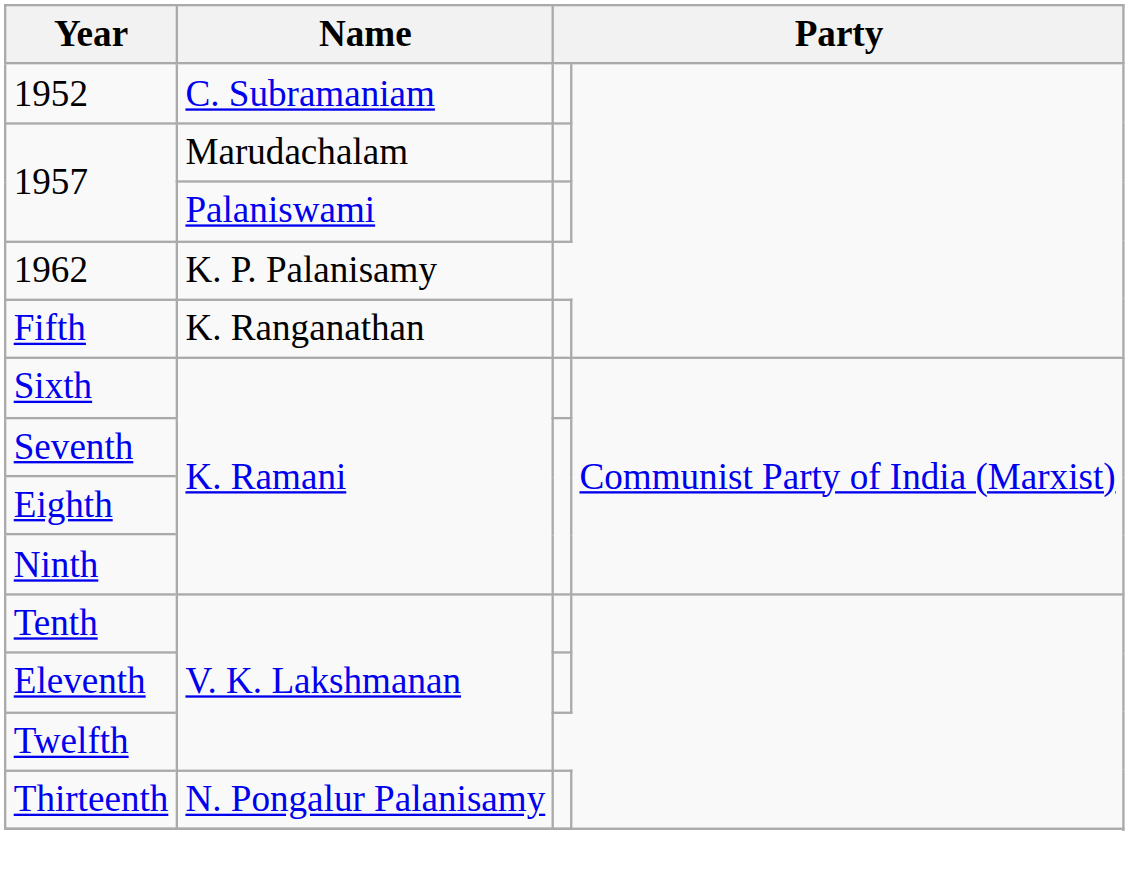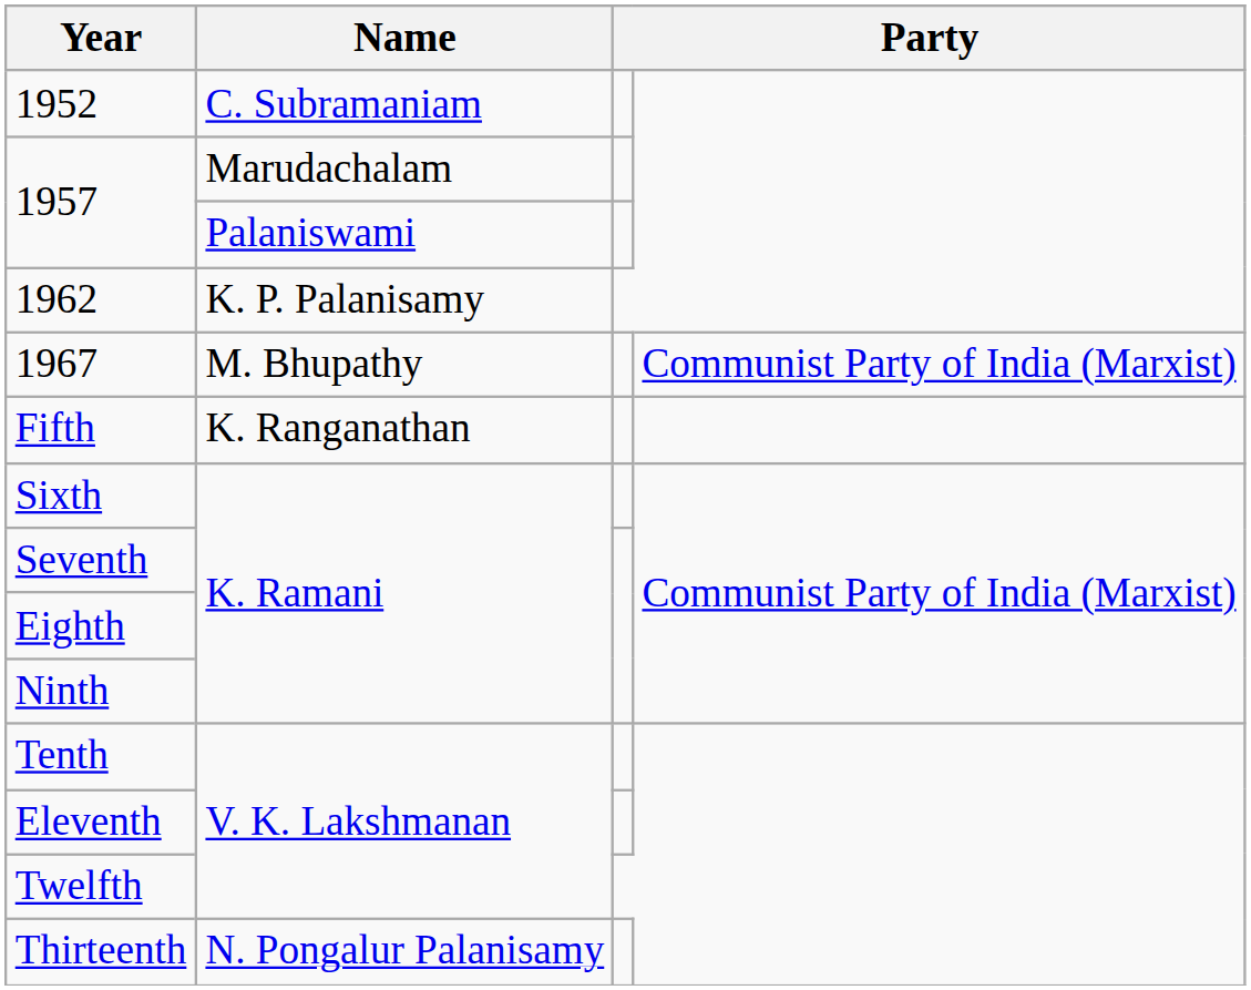 <table class="wikitable sortable">
 <tr>
 <th>Year</th>
 <th>Name</th>
 <th colspan="2">Party</th>
 </tr>
 <tr>
 <td>1952</td>
 <td><a href='#'>C. Subramaniam</a></td>
 <td></td>
 </tr>
 <tr --->
 <td rowspan="2">1957</td>
 <td>Marudachalam</td>
 <td></td>
 </tr>
 <tr>
 <td><a href='#'>Palaniswami</a></td>
 <td></td>
 </tr>
 <tr>
 <td>1962</td>
 <td>K. P. Palanisamy</td>
+</tr>
+<tr>
+<td>1967</td>
+<td>M. Bhupathy</td>
+<td></td>
+<td><a href='#'>Communist Party of India (Marxist)</a></td>
 </tr>
 <tr>
 <td><a href='#'>Fifth</a></td>
 <td>K. Ranganathan</td>
 <td></td>
 </tr>
 <tr>
 <td><a href='#'>Sixth</a></td>
 <td rowspan=4><a href='#'>K. Ramani</a></td>
 <td></td>
 <td rowspan=4><a href='#'>Communist Party of India (Marxist)</a></td>
 </tr>
 <tr>
 <td><a href='#'>Seventh</a></td>
 </tr>
 <tr>
 <td><a href='#'>Eighth</a></td>
 </tr>
 <tr>
 <td><a href='#'>Ninth</a></td>
 </tr>
 <tr>
 <td><a href='#'>Tenth</a></td>
 <td rowspan=3><a href='#'>V. K. Lakshmanan</a></td>
 <td></td>
 </tr>
 <tr>
 <td><a href='#'>Eleventh</a></td>
 <td></td>
 </tr>
 <tr>
 <td><a href='#'>Twelfth</a></td>
 </tr>
 <tr>
 <td><a href='#'>Thirteenth</a></td>
 <td><a href='#'>N. Pongalur Palanisamy</a></td>
 <td></td>
 </tr>
 <tr>
 </tr>
 </table>
